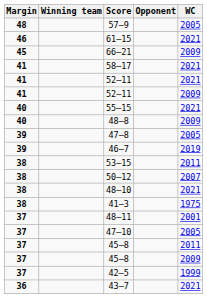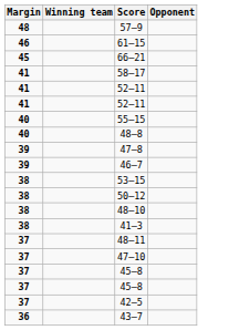 <table class="wikitable sortable" style="text-align:center">
 <tr>
 <th>Margin</th>
 <th>Winning team</th>
 <th>Score</th>
 <th>Opponent</th>
-<th>WC</th>
 </tr>
 <tr>
 <td><strong>48</strong></td>
 <td align=right></td>
 <td>57–9</td>
 <td align=left></td>
-<td><a href='#'>2005</a></td>
 </tr>
 <tr>
 <td><strong>46</strong></td>
 <td align=right></td>
 <td>61–15</td>
 <td align=left></td>
-<td><a href='#'>2021</a></td>
 </tr>
 <tr>
 <td><strong>45</strong></td>
 <td align=right></td>
 <td>66–21</td>
 <td align=left></td>
-<td><a href='#'>2009</a></td>
 </tr>
 <tr>
 <td><strong>41</strong></td>
 <td align=right></td>
 <td>58–17</td>
 <td align=left></td>
-<td><a href='#'>2021</a></td>
 </tr>
 <tr>
 <td><strong>41</strong></td>
 <td align=right></td>
 <td>52–11</td>
 <td align=left></td>
-<td><a href='#'>2021</a></td>
 </tr>
 <tr>
 <td><strong>41</strong></td>
 <td align=right></td>
 <td>52–11</td>
 <td align=left></td>
-<td><a href='#'>2009</a></td>
 </tr>
 <tr>
 <td><strong>40</strong></td>
 <td align=right></td>
 <td>55–15</td>
 <td align=left></td>
-<td><a href='#'>2021</a></td>
 </tr>
 <tr>
 <td><strong>40</strong></td>
 <td align=right></td>
 <td>48–8</td>
 <td align=left></td>
-<td><a href='#'>2009</a></td>
 </tr>
 <tr>
 <td><strong>39</strong></td>
 <td align=right></td>
 <td>47–8</td>
 <td align=left></td>
-<td><a href='#'>2005</a></td>
 </tr>
 <tr>
 <td><strong>39</strong></td>
 <td align=right></td>
 <td>46–7</td>
 <td align=left></td>
-<td><a href='#'>2019</a></td>
 </tr>
 <tr>
 <td><strong>38</strong></td>
 <td align=right></td>
 <td>53–15</td>
 <td align=left></td>
-<td><a href='#'>2011</a></td>
 </tr>
 <tr>
 <td><strong>38</strong></td>
 <td align=right></td>
 <td>50–12</td>
 <td align=left></td>
-<td><a href='#'>2007</a></td>
 </tr>
 <tr>
 <td><strong>38</strong></td>
 <td align=right></td>
 <td>48–10</td>
 <td align=left></td>
-<td><a href='#'>2021</a></td>
 </tr>
 <tr>
 <td><strong>38</strong></td>
 <td align=right></td>
 <td>41–3</td>
 <td align=left></td>
-<td><a href='#'>1975</a></td>
 </tr>
 <tr>
 <td><strong>37</strong></td>
 <td align=right></td>
 <td>48–11</td>
 <td align=left></td>
-<td><a href='#'>2001</a></td>
 </tr>
 <tr>
 <td><strong>37</strong></td>
 <td align=right></td>
 <td>47–10</td>
 <td align=left></td>
-<td><a href='#'>2005</a></td>
 </tr>
 <tr>
 <td><strong>37</strong></td>
 <td align=right></td>
 <td>45–8</td>
 <td align=left></td>
-<td><a href='#'>2011</a></td>
 </tr>
 <tr>
 <td><strong>37</strong></td>
 <td align=right></td>
 <td>45–8</td>
 <td align=left></td>
-<td><a href='#'>2009</a></td>
 </tr>
 <tr>
 <td><strong>37</strong></td>
 <td align=right></td>
 <td>42–5</td>
 <td align=left></td>
-<td><a href='#'>1999</a></td>
 </tr>
 <tr>
 <td><strong>36</strong></td>
 <td align=right></td>
 <td>43–7</td>
 <td align=left></td>
-<td><a href='#'>2021</a></td>
 </tr>
 </table>
